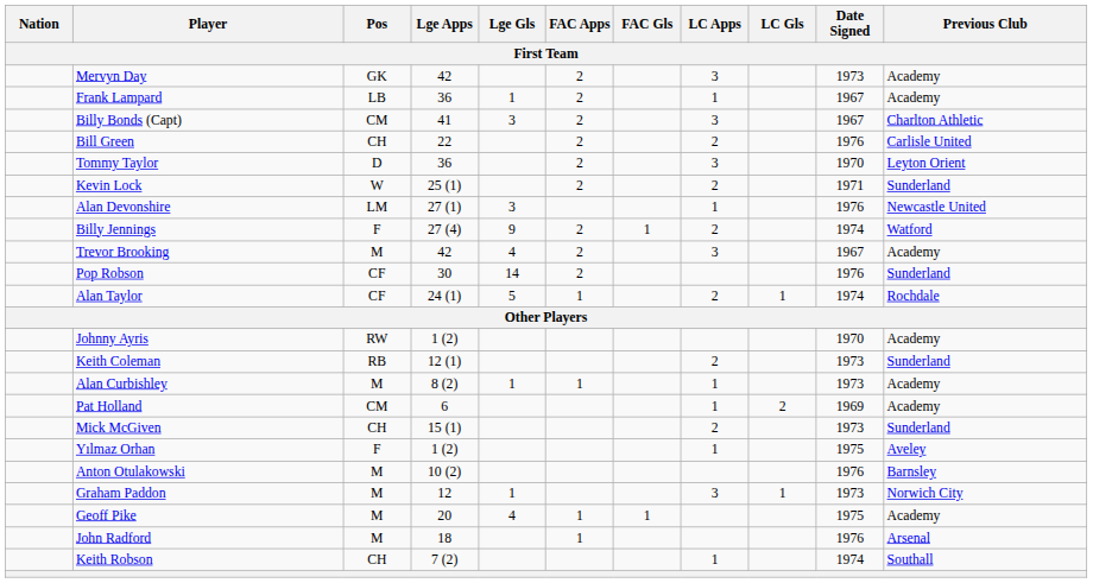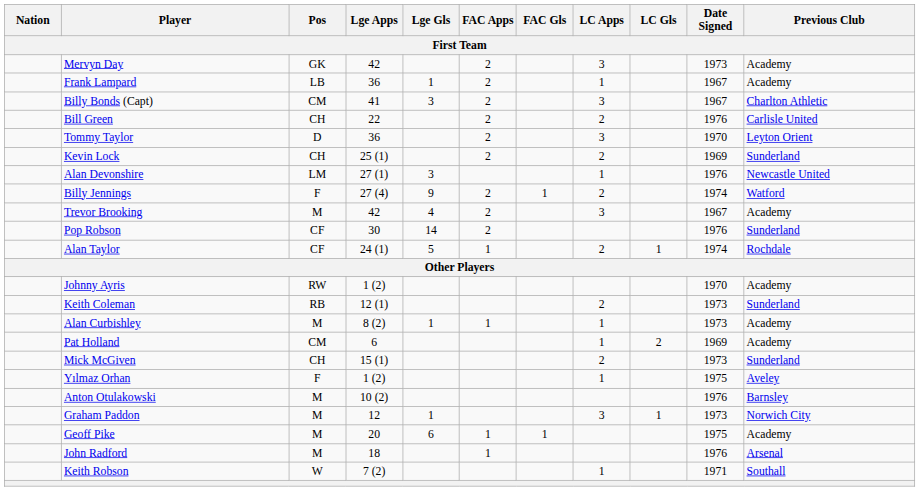 <table class="wikitable">
 <tr>
 <th width=5%>Nation</th>
 <th width=20%>Player</th>
 <th width=5%>Pos</th>
 <th width=5%>Lge Apps</th>
 <th width=5%>Lge Gls</th>
 <th width=5%>FAC Apps</th>
 <th width=5%>FAC Gls</th>
 <th width=5%>LC Apps</th>
 <th width=5%>LC Gls</th>
 <th width=5%>Date Signed</th>
 <th width=15%>Previous Club</th>
 </tr>
 <tr>
 <th colspan=11 bgcolor=#6fd6f5>First Team</th>
 </tr>
 <tr>
 <td align=center></td>
 <td><a href='#'>Mervyn Day</a></td>
 <td align=center>GK</td>
 <td align=center>42</td>
 <td align=center></td>
 <td align=center>2</td>
 <td align=center></td>
 <td align=center>3</td>
 <td align=center></td>
 <td align=center>1973</td>
 <td>Academy</td>
 </tr>
 <tr>
 <td align=center></td>
 <td><a href='#'>Frank Lampard</a></td>
 <td align=center>LB</td>
 <td align=center>36</td>
 <td align=center>1</td>
 <td align=center>2</td>
 <td align=center></td>
 <td align=center>1</td>
 <td align=center></td>
 <td align=center>1967</td>
 <td>Academy</td>
 </tr>
 <tr>
 <td align=center></td>
 <td><a href='#'>Billy Bonds</a> (Capt)</td>
 <td align=center>CM</td>
 <td align=center>41</td>
 <td align=center>3</td>
 <td align=center>2</td>
 <td align=center></td>
 <td align=center>3</td>
 <td align=center></td>
 <td align=center>1967</td>
 <td><a href='#'>Charlton Athletic</a></td>
 </tr>
 <tr>
 <td align=center></td>
 <td><a href='#'>Bill Green</a></td>
 <td align=center>CH</td>
 <td align=center>22</td>
 <td align=center></td>
 <td align=center>2</td>
 <td align=center></td>
 <td align=center>2</td>
 <td align=center></td>
 <td align=center>1976</td>
 <td><a href='#'>Carlisle United</a></td>
 </tr>
 <tr>
 <td align=center></td>
 <td><a href='#'>Tommy Taylor</a></td>
 <td align=center>D</td>
 <td align=center>36</td>
 <td align=center></td>
 <td align=center>2</td>
 <td align=center></td>
 <td align=center>3</td>
 <td align=center></td>
 <td align=center>1970</td>
 <td><a href='#'>Leyton Orient</a></td>
 </tr>
 <tr>
 <td align=center></td>
 <td><a href='#'>Kevin Lock</a></td>
-<td align=center>W</td>
+<td align=center>CH</td>
 <td align=center>25 (1)</td>
 <td align=center></td>
 <td align=center>2</td>
 <td align=center></td>
 <td align=center>2</td>
 <td align=center></td>
-<td align=center>1971</td>
+<td align=center>1969</td>
 <td><a href='#'>Sunderland</a></td>
 </tr>
 <tr>
 <td align=center></td>
 <td><a href='#'>Alan Devonshire</a></td>
 <td align=center>LM</td>
 <td align=center>27 (1)</td>
 <td align=center>3</td>
 <td align=center></td>
 <td align=center></td>
 <td align=center>1</td>
 <td align=center></td>
 <td align=center>1976</td>
 <td><a href='#'>Newcastle United</a></td>
 </tr>
 <tr>
 <td align=center></td>
 <td><a href='#'>Billy Jennings</a></td>
 <td align=center>F</td>
 <td align=center>27 (4)</td>
 <td align=center>9</td>
 <td align=center>2</td>
 <td align=center>1</td>
 <td align=center>2</td>
 <td align=center></td>
 <td align=center>1974</td>
 <td><a href='#'>Watford</a></td>
 </tr>
 <tr>
 <td align=center></td>
 <td><a href='#'>Trevor Brooking</a></td>
 <td align=center>M</td>
 <td align=center>42</td>
 <td align=center>4</td>
 <td align=center>2</td>
 <td align=center></td>
 <td align=center>3</td>
 <td align=center></td>
 <td align=center>1967</td>
 <td>Academy</td>
 </tr>
 <tr>
 <td align=center></td>
 <td><a href='#'>Pop Robson</a></td>
 <td align=center>CF</td>
 <td align=center>30</td>
 <td align=center>14</td>
 <td align=center>2</td>
 <td align=center></td>
 <td align=center></td>
 <td align=center></td>
 <td align=center>1976</td>
 <td><a href='#'>Sunderland</a></td>
 </tr>
 <tr>
 <td align=center></td>
 <td><a href='#'>Alan Taylor</a></td>
 <td align=center>CF</td>
 <td align=center>24 (1)</td>
 <td align=center>5</td>
 <td align=center>1</td>
 <td align=center></td>
 <td align=center>2</td>
 <td align=center>1</td>
 <td align=center>1974</td>
 <td><a href='#'>Rochdale</a></td>
 </tr>
 <tr>
 <th colspan=11 bgcolor=#6fd6f5>Other Players</th>
 </tr>
 <tr>
 <td align=center></td>
 <td><a href='#'>Johnny Ayris</a></td>
 <td align=center>RW</td>
 <td align=center>1 (2)</td>
 <td align=center></td>
 <td align=center></td>
 <td align=center></td>
 <td align=center></td>
 <td align=center></td>
 <td align=center>1970</td>
 <td>Academy</td>
 </tr>
 <tr>
 <td align=center></td>
 <td><a href='#'>Keith Coleman</a></td>
 <td align=center>RB</td>
 <td align=center>12 (1)</td>
 <td align=center></td>
 <td align=center></td>
 <td align=center></td>
 <td align=center>2</td>
 <td align=center></td>
 <td align=center>1973</td>
 <td><a href='#'>Sunderland</a></td>
 </tr>
 <tr>
 <td align=center></td>
 <td><a href='#'>Alan Curbishley</a></td>
 <td align=center>M</td>
 <td align=center>8 (2)</td>
 <td align=center>1</td>
 <td align=center>1</td>
 <td align=center></td>
 <td align=center>1</td>
 <td align=center></td>
 <td align=center>1973</td>
 <td>Academy</td>
 </tr>
 <tr>
 <td align=center></td>
 <td><a href='#'>Pat Holland</a></td>
 <td align=center>CM</td>
 <td align=center>6</td>
 <td align=center></td>
 <td align=center></td>
 <td align=center></td>
 <td align=center>1</td>
 <td align=center>2</td>
 <td align=center>1969</td>
 <td>Academy</td>
 </tr>
 <tr>
 <td align=center></td>
 <td><a href='#'>Mick McGiven</a></td>
 <td align=center>CH</td>
 <td align=center>15 (1)</td>
 <td align=center></td>
 <td align=center></td>
 <td align=center></td>
 <td align=center>2</td>
 <td align=center></td>
 <td align=center>1973</td>
 <td><a href='#'>Sunderland</a></td>
 </tr>
 <tr>
 <td align=center></td>
 <td><a href='#'>Yılmaz Orhan</a></td>
 <td align=center>F</td>
 <td align=center>1 (2)</td>
 <td align=center></td>
 <td align=center></td>
 <td align=center></td>
 <td align=center>1</td>
 <td align=center></td>
 <td align=center>1975</td>
 <td><a href='#'>Aveley</a></td>
 </tr>
 <tr>
 <td align=center></td>
 <td><a href='#'>Anton Otulakowski</a></td>
 <td align=center>M</td>
 <td align=center>10 (2)</td>
 <td align=center></td>
 <td align=center></td>
 <td align=center></td>
 <td align=center></td>
 <td align=center></td>
 <td align=center>1976</td>
 <td><a href='#'>Barnsley</a></td>
 </tr>
 <tr>
 <td align=center></td>
 <td><a href='#'>Graham Paddon</a></td>
 <td align=center>M</td>
 <td align=center>12</td>
 <td align=center>1</td>
 <td align=center></td>
 <td align=center></td>
 <td align=center>3</td>
 <td align=center>1</td>
 <td align=center>1973</td>
 <td><a href='#'>Norwich City</a></td>
 </tr>
 <tr>
 <td align=center></td>
 <td><a href='#'>Geoff Pike</a></td>
 <td align=center>M</td>
 <td align=center>20</td>
-<td align=center>4</td>
+<td align=center>6</td>
 <td align=center>1</td>
 <td align=center>1</td>
 <td align=center></td>
 <td align=center></td>
 <td align=center>1975</td>
 <td>Academy</td>
 </tr>
 <tr>
 <td align=center></td>
 <td><a href='#'>John Radford</a></td>
 <td align=center>M</td>
 <td align=center>18</td>
 <td align=center></td>
 <td align=center>1</td>
 <td align=center></td>
 <td align=center></td>
 <td align=center></td>
 <td align=center>1976</td>
 <td><a href='#'>Arsenal</a></td>
 </tr>
 <tr>
 <td align=center></td>
 <td><a href='#'>Keith Robson</a></td>
-<td align=center>CH</td>
+<td align=center>W</td>
 <td align=center>7 (2)</td>
 <td align=center></td>
 <td align=center></td>
 <td align=center></td>
 <td align=center>1</td>
 <td align=center></td>
-<td align=center>1974</td>
+<td align=center>1971</td>
 <td><a href='#'>Southall</a></td>
 </tr>
 <tr>
 <th colspan=11 bgcolor=#6fd6f5></th>
 </tr>
 </table>
